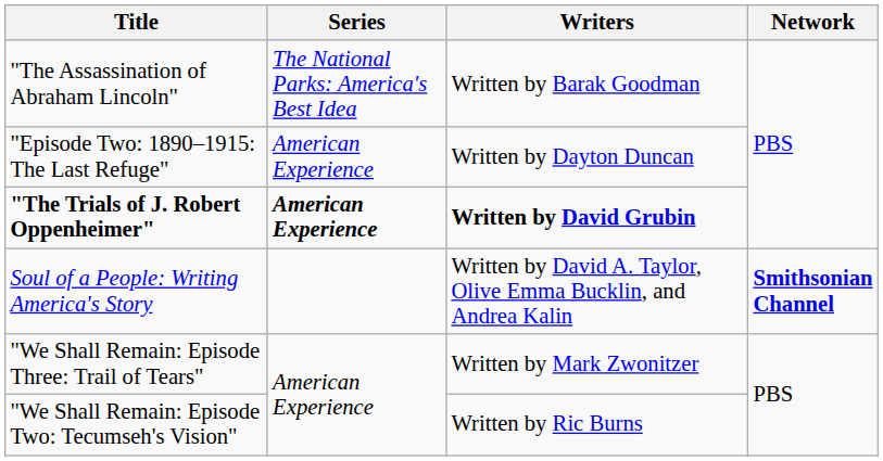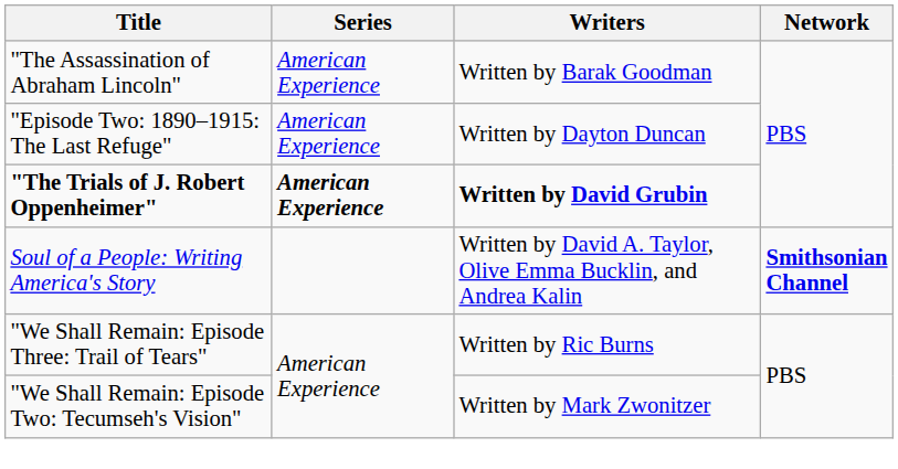 <table class="wikitable" style="width:100%;">
 <tr>
 <th style="width:180px;">Title</th>
 <th style="width:120px;">Series</th>
 <th>Writers</th>
 <th style="width:80px;">Network</th>
 </tr>
 <tr>
 <td>"The Assassination of Abraham Lincoln"</td>
-<td><em><a href='#'>The National Parks: America's Best Idea</a></em></td>
+<td><em><a href='#'>American Experience</a></em></td>
 <td>Written by <a href='#'>Barak Goodman</a></td>
 <td rowspan=3><a href='#'>PBS</a></td>
 </tr>
 <tr>
 <td>"Episode Two: 1890–1915: The Last Refuge"</td>
 <td><em><a href='#'>American Experience</a></em></td>
 <td>Written by <a href='#'>Dayton Duncan</a></td>
 </tr>
 <tr>
 <td><strong>"The Trials of J. Robert Oppenheimer"</strong></td>
 <td><strong><em>American Experience</em></strong></td>
 <td><strong>Written by <a href='#'>David Grubin</a></strong></td>
 </tr>
 <tr>
 <td><em><a href='#'>Soul of a People: Writing America's Story</a></em></td>
 <td></td>
 <td>Written by <a href='#'>David A. Taylor</a>, <a href='#'>Olive Emma Bucklin</a>, and <a href='#'>Andrea Kalin</a></td>
 <td><strong><a href='#'>Smithsonian Channel</a></strong></td>
 </tr>
 <tr>
 <td>"We Shall Remain: Episode Three: Trail of Tears"</td>
 <td rowspan=2><em>American Experience</em></td>
-<td>Written by <a href='#'>Mark Zwonitzer</a></td>
+<td>Written by <a href='#'>Ric Burns</a></td>
 <td rowspan=2>PBS</td>
 </tr>
 <tr>
 <td>"We Shall Remain: Episode Two: Tecumseh's Vision"</td>
-<td>Written by <a href='#'>Ric Burns</a></td>
+<td>Written by <a href='#'>Mark Zwonitzer</a></td>
 </tr>
 </table>
